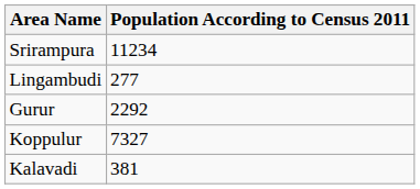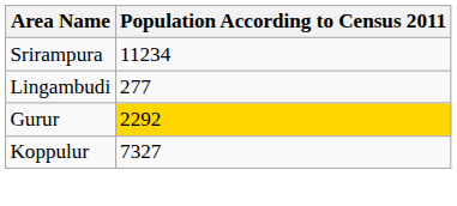 <table class="wikitable">
 <tr>
 <th>Area Name</th>
 <th>Population According to Census 2011</th>
 </tr>
 <tr>
 <td>Srirampura</td>
 <td>11234</td>
 </tr>
 <tr>
 <td>Lingambudi</td>
 <td>277</td>
 </tr>
 <tr>
 <td>Gurur</td>
-<td>2292</td>
+<td style="background: gold;">2292</td>
 </tr>
 <tr>
 <td>Koppulur</td>
 <td>7327</td>
 </tr>
-<tr>
-<td>Kalavadi</td>
-<td>381</td>
-</tr>
 </table>
